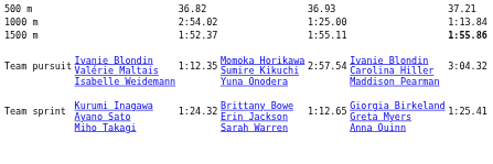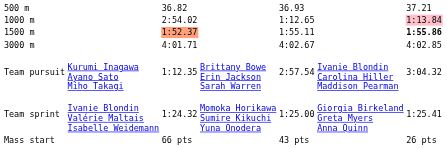 <table>
 <tr>
 <td>500 m</td>
 <td></td>
 <td>36.82</td>
 <td></td>
 <td>36.93</td>
 <td></td>
 <td>37.21</td>
 </tr>
 <tr>
 <td>1000 m</td>
 <td></td>
 <td>2:54.02</td>
 <td></td>
-<td>1:25.00</td>
+<td>1:12.65</td>
 <td></td>
-<td>1:13.84</td>
+<td style="background: pink;">1:13.84</td>
 </tr>
 <tr>
 <td>1500 m</td>
 <td></td>
-<td>1:52.37</td>
+<td style="background: lightsalmon;">1:52.37</td>
 <td></td>
 <td>1:55.11</td>
 <td></td>
 <td><strong>1:55.86</strong></td>
 </tr>
 <tr>
+<td>3000 m</td>
+<td></td>
+<td>4:01.71</td>
+<td></td>
+<td>4:02.67</td>
+<td></td>
+<td>4:02.85</td>
+</tr>
+<tr>
 <td>Team pursuit</td>
-<td><br><a href='#'>Ivanie Blondin</a><br><a href='#'>Valérie Maltais</a><br><a href='#'>Isabelle Weidemann</a></td>
+<td><br><a href='#'>Kurumi Inagawa</a><br><a href='#'>Ayano Sato</a><br><a href='#'>Miho Takagi</a></td>
 <td>1:12.35</td>
-<td><br><a href='#'>Momoka Horikawa</a><br><a href='#'>Sumire Kikuchi</a><br><a href='#'>Yuna Onodera</a></td>
+<td><br><a href='#'>Brittany Bowe</a><br><a href='#'>Erin Jackson</a><br><a href='#'>Sarah Warren</a></td>
 <td>2:57.54</td>
 <td><br><a href='#'>Ivanie Blondin</a><br><a href='#'>Carolina Hiller</a><br><a href='#'>Maddison Pearman</a></td>
 <td>3:04.32</td>
 </tr>
 <tr>
 <td>Team sprint</td>
-<td><br><a href='#'>Kurumi Inagawa</a><br><a href='#'>Ayano Sato</a><br><a href='#'>Miho Takagi</a></td>
+<td><br><a href='#'>Ivanie Blondin</a><br><a href='#'>Valérie Maltais</a><br><a href='#'>Isabelle Weidemann</a></td>
 <td>1:24.32</td>
-<td><br><a href='#'>Brittany Bowe</a><br><a href='#'>Erin Jackson</a><br><a href='#'>Sarah Warren</a></td>
-<td>1:12.65</td>
+<td><br><a href='#'>Momoka Horikawa</a><br><a href='#'>Sumire Kikuchi</a><br><a href='#'>Yuna Onodera</a></td>
+<td>1:25.00</td>
 <td><br><a href='#'>Giorgia Birkeland</a><br><a href='#'>Greta Myers</a><br><a href='#'>Anna Quinn</a></td>
 <td>1:25.41</td>
 </tr>
+<tr>
+<td>Mass start</td>
+<td></td>
+<td>66 pts</td>
+<td></td>
+<td>43 pts</td>
+<td></td>
+<td>26 pts</td>
+</tr>
 </table>
